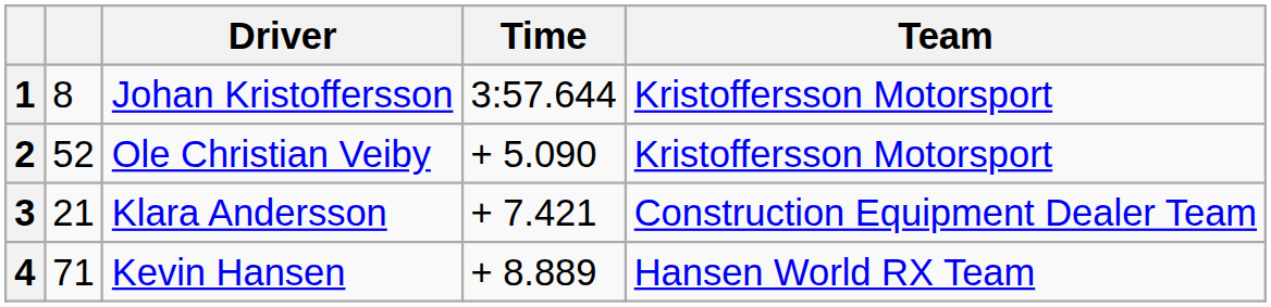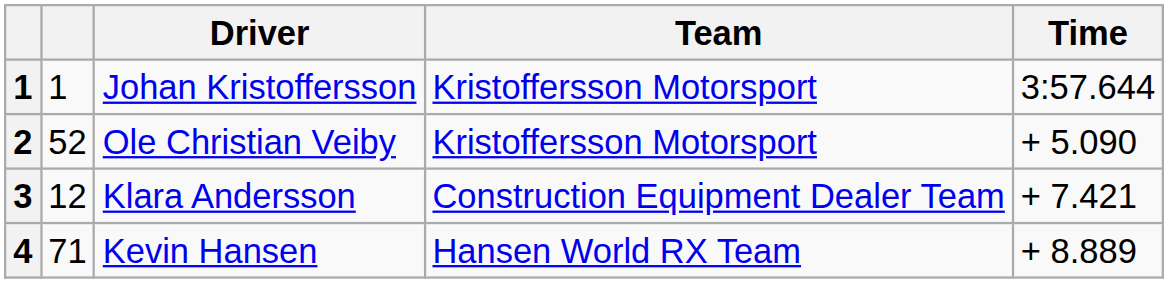 <table class="wikitable" style="font-size:95%">
 <tr>
 <th></th>
 <th></th>
 <th>Driver</th>
+<th>Team</th>
 <th>Time</th>
-<th>Team</th>
 </tr>
 <tr>
 <th>1</th>
-<td>8</td>
+<td>1</td>
 <td> <a href='#'>Johan Kristoffersson</a></td>
+<td><a href='#'>Kristoffersson Motorsport</a></td>
 <td>3:57.644</td>
-<td><a href='#'>Kristoffersson Motorsport</a></td>
 </tr>
 <tr>
 <th>2</th>
 <td>52</td>
 <td> <a href='#'>Ole Christian Veiby</a></td>
+<td><a href='#'>Kristoffersson Motorsport</a></td>
 <td>+ 5.090</td>
-<td><a href='#'>Kristoffersson Motorsport</a></td>
 </tr>
 <tr>
 <th>3</th>
-<td>21</td>
+<td>12</td>
 <td> <a href='#'>Klara Andersson</a></td>
+<td><a href='#'>Construction Equipment Dealer Team</a></td>
 <td>+ 7.421</td>
-<td><a href='#'>Construction Equipment Dealer Team</a></td>
 </tr>
 <tr>
 <th>4</th>
 <td>71</td>
 <td> <a href='#'>Kevin Hansen</a></td>
+<td><a href='#'>Hansen World RX Team</a></td>
 <td>+ 8.889</td>
-<td><a href='#'>Hansen World RX Team</a></td>
 </tr>
 </table>
